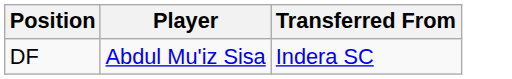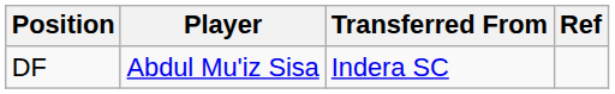 <table class="wikitable sortable" style="text-align:center; font-size:100%; text-align:left;">
 <tr>
 <th>Position</th>
 <th>Player</th>
 <th>Transferred From</th>
+<th>Ref</th>
 </tr>
 <tr>
 <td>DF</td>
 <td> <a href='#'>Abdul Mu'iz Sisa</a></td>
 <td> <a href='#'>Indera SC</a></td>
+<td></td>
 </tr>
 </table>
